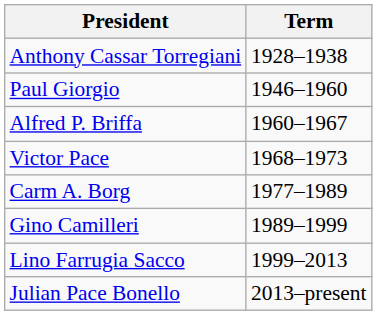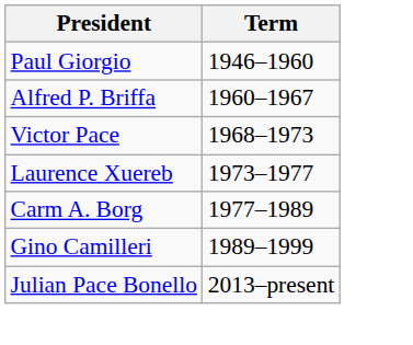 <table class="wikitable">
 <tr>
 <th>President</th>
 <th>Term</th>
-</tr>
-<tr>
-<td><a href='#'>Anthony Cassar Torregiani</a></td>
-<td>1928–1938</td>
 </tr>
 <tr>
 <td><a href='#'>Paul Giorgio</a></td>
 <td>1946–1960</td>
 </tr>
 <tr>
 <td><a href='#'>Alfred P. Briffa</a></td>
 <td>1960–1967</td>
 </tr>
 <tr>
 <td><a href='#'>Victor Pace</a></td>
 <td>1968–1973</td>
 </tr>
 <tr>
+<td><a href='#'>Laurence Xuereb</a></td>
+<td>1973–1977</td>
+</tr>
+<tr>
 <td><a href='#'>Carm A. Borg</a></td>
 <td>1977–1989</td>
 </tr>
 <tr>
 <td><a href='#'>Gino Camilleri</a></td>
 <td>1989–1999</td>
 </tr>
 <tr>
-<td><a href='#'>Lino Farrugia Sacco</a></td>
-<td>1999–2013</td>
-</tr>
-<tr>
 <td><a href='#'>Julian Pace Bonello</a></td>
 <td>2013–present</td>
 </tr>
 </table>
